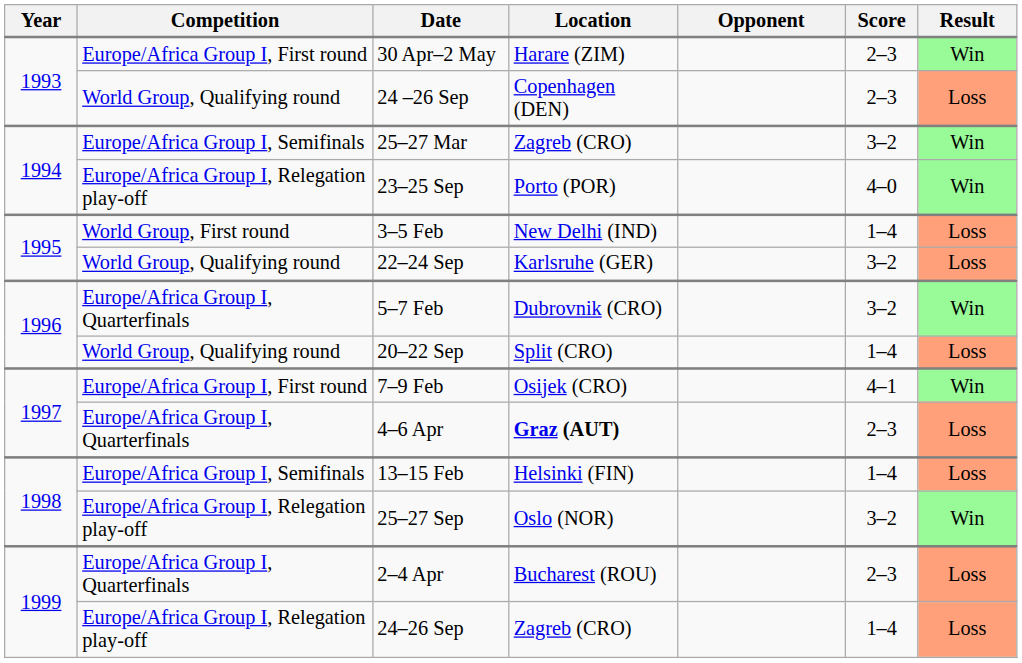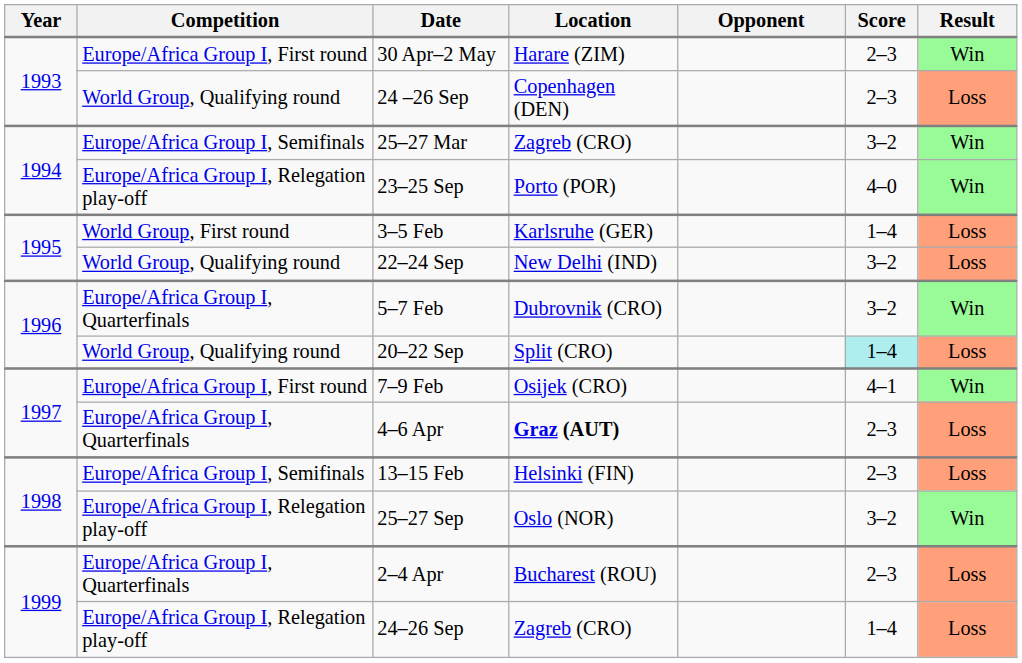 <table class="wikitable collapsible collapsed">
 <tr>
 <th width="50">Year</th>
 <th width="225">Competition</th>
 <th width="100">Date</th>
 <th width="125">Location</th>
 <th width="125">Opponent</th>
 <th width="50">Score</th>
 <th width="70">Result</th>
 </tr>
 <tr style="border-top:2px solid gray;">
 <td align="center" rowspan="2"><a href='#'>1993</a></td>
 <td><a href='#'>Europe/Africa Group I</a>, First round</td>
 <td>30 Apr–2 May</td>
 <td><a href='#'>Harare</a> (ZIM)</td>
 <td></td>
 <td align="center">2–3</td>
 <td align="center" bgcolor="#98FB98">Win</td>
 </tr>
 <tr>
 <td><a href='#'>World Group</a>, Qualifying round</td>
 <td>24 –26 Sep</td>
 <td><a href='#'>Copenhagen</a> (DEN)</td>
 <td></td>
 <td align="center">2–3</td>
 <td align="center" bgcolor="#FFA07A">Loss</td>
 </tr>
 <tr style="border-top:2px solid gray;">
 <td align="center" rowspan="2"><a href='#'>1994</a></td>
 <td><a href='#'>Europe/Africa Group I</a>, Semifinals</td>
 <td>25–27 Mar</td>
 <td><a href='#'>Zagreb</a> (CRO)</td>
 <td></td>
 <td align="center">3–2</td>
 <td align="center" bgcolor="#98FB98">Win</td>
 </tr>
 <tr>
 <td><a href='#'>Europe/Africa Group I</a>, Relegation play-off</td>
 <td>23–25 Sep</td>
 <td><a href='#'>Porto</a> (POR)</td>
 <td></td>
 <td align="center">4–0</td>
 <td align="center" bgcolor="#98FB98">Win</td>
 </tr>
 <tr style="border-top:2px solid gray;">
 <td align="center" rowspan="2"><a href='#'>1995</a></td>
 <td><a href='#'>World Group</a>, First round</td>
 <td>3–5 Feb</td>
-<td><a href='#'>New Delhi</a> (IND)</td>
+<td><a href='#'>Karlsruhe</a> (GER)</td>
 <td></td>
 <td align="center">1–4</td>
 <td align="center" bgcolor="#FFA07A">Loss</td>
 </tr>
 <tr>
 <td><a href='#'>World Group</a>, Qualifying round</td>
 <td>22–24 Sep</td>
-<td><a href='#'>Karlsruhe</a> (GER)</td>
+<td><a href='#'>New Delhi</a> (IND)</td>
 <td></td>
 <td align="center">3–2</td>
 <td align="center" bgcolor="#FFA07A">Loss</td>
 </tr>
 <tr style="border-top:2px solid gray;">
 <td align="center" rowspan="2"><a href='#'>1996</a></td>
 <td><a href='#'>Europe/Africa Group I</a>, Quarterfinals</td>
 <td>5–7 Feb</td>
 <td><a href='#'>Dubrovnik</a> (CRO)</td>
 <td></td>
 <td align="center">3–2</td>
 <td align="center" bgcolor="#98FB98">Win</td>
 </tr>
 <tr>
 <td><a href='#'>World Group</a>, Qualifying round</td>
 <td>20–22 Sep</td>
 <td><a href='#'>Split</a> (CRO)</td>
 <td></td>
-<td align="center">1–4</td>
+<td align="center" style="background: paleturquoise;">1–4</td>
 <td align="center" bgcolor="#FFA07A">Loss</td>
 </tr>
 <tr style="border-top:2px solid gray;">
 <td align="center" rowspan="2"><a href='#'>1997</a></td>
 <td><a href='#'>Europe/Africa Group I</a>, First round</td>
 <td>7–9 Feb</td>
 <td><a href='#'>Osijek</a> (CRO)</td>
 <td></td>
 <td align="center">4–1</td>
 <td align="center" bgcolor="#98FB98">Win</td>
 </tr>
 <tr>
 <td><a href='#'>Europe/Africa Group I</a>, Quarterfinals</td>
 <td>4–6 Apr</td>
 <td><strong><a href='#'>Graz</a> (AUT)</strong></td>
 <td></td>
 <td align="center">2–3</td>
 <td align="center" bgcolor="#FFA07A">Loss</td>
 </tr>
 <tr style="border-top:2px solid gray;">
 <td align="center" rowspan="2"><a href='#'>1998</a></td>
 <td><a href='#'>Europe/Africa Group I</a>, Semifinals</td>
 <td>13–15 Feb</td>
 <td><a href='#'>Helsinki</a> (FIN)</td>
 <td></td>
-<td align="center">1–4</td>
+<td align="center">2–3</td>
 <td align="center" bgcolor="#FFA07A">Loss</td>
 </tr>
 <tr>
 <td><a href='#'>Europe/Africa Group I</a>, Relegation play-off</td>
 <td>25–27 Sep</td>
 <td><a href='#'>Oslo</a> (NOR)</td>
 <td></td>
 <td align="center">3–2</td>
 <td align="center" bgcolor="#98FB98">Win</td>
 </tr>
 <tr style="border-top:2px solid gray;">
 <td align="center" rowspan="2"><a href='#'>1999</a></td>
 <td><a href='#'>Europe/Africa Group I</a>, Quarterfinals</td>
 <td>2–4 Apr</td>
 <td><a href='#'>Bucharest</a> (ROU)</td>
 <td></td>
 <td align="center">2–3</td>
 <td align="center" bgcolor="#FFA07A">Loss</td>
 </tr>
 <tr>
 <td><a href='#'>Europe/Africa Group I</a>, Relegation play-off</td>
 <td>24–26 Sep</td>
 <td><a href='#'>Zagreb</a> (CRO)</td>
 <td></td>
 <td align="center">1–4</td>
 <td align="center" bgcolor="#FFA07A">Loss</td>
 </tr>
 </table>
